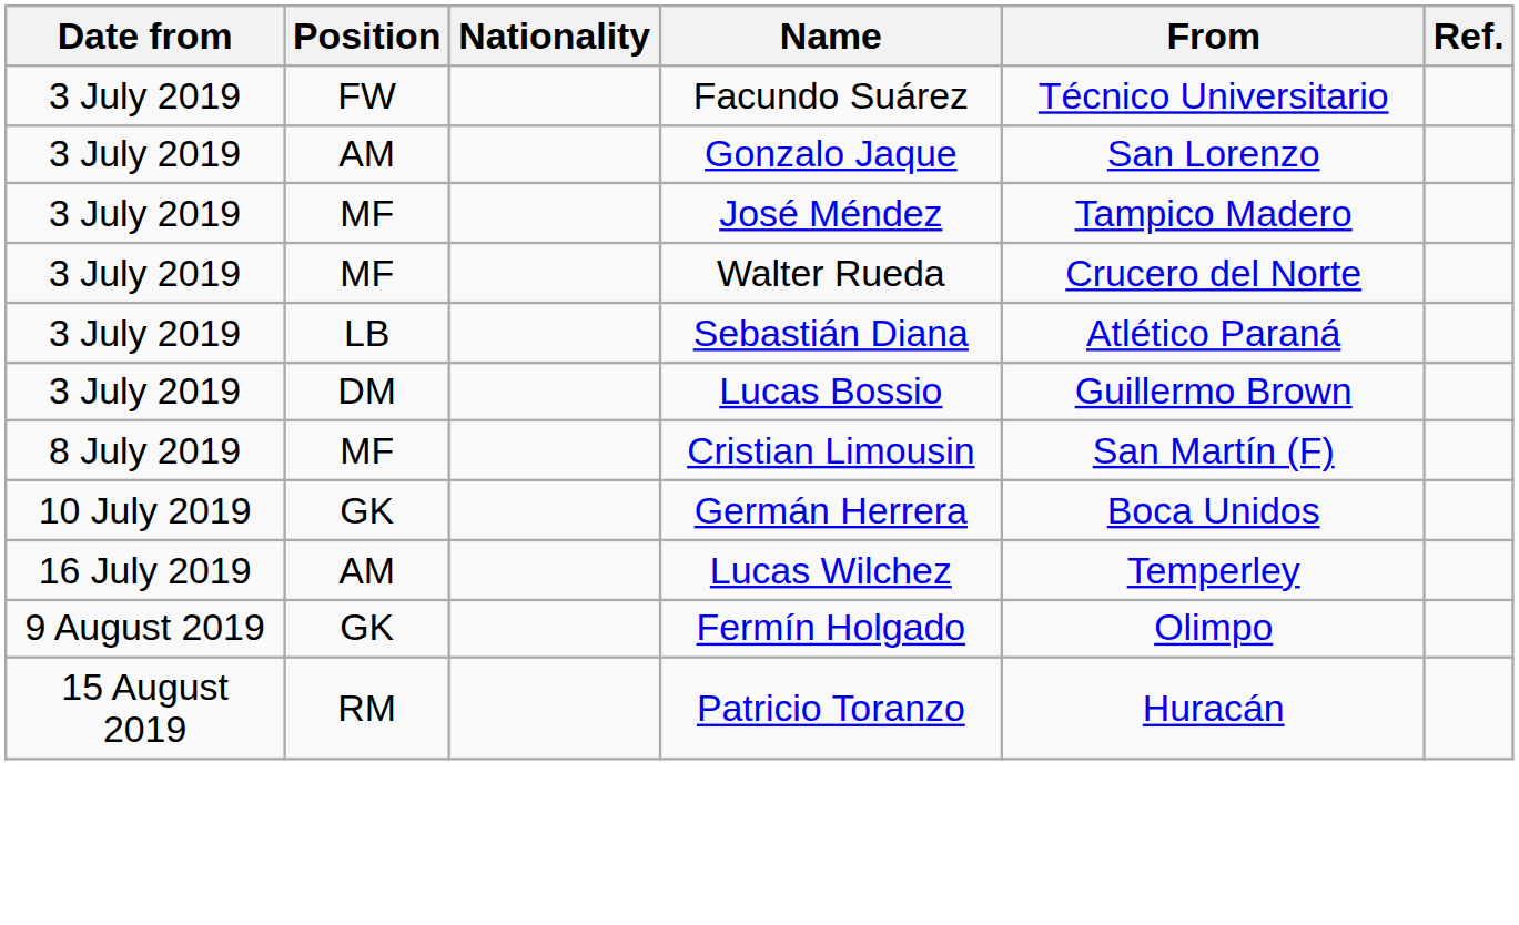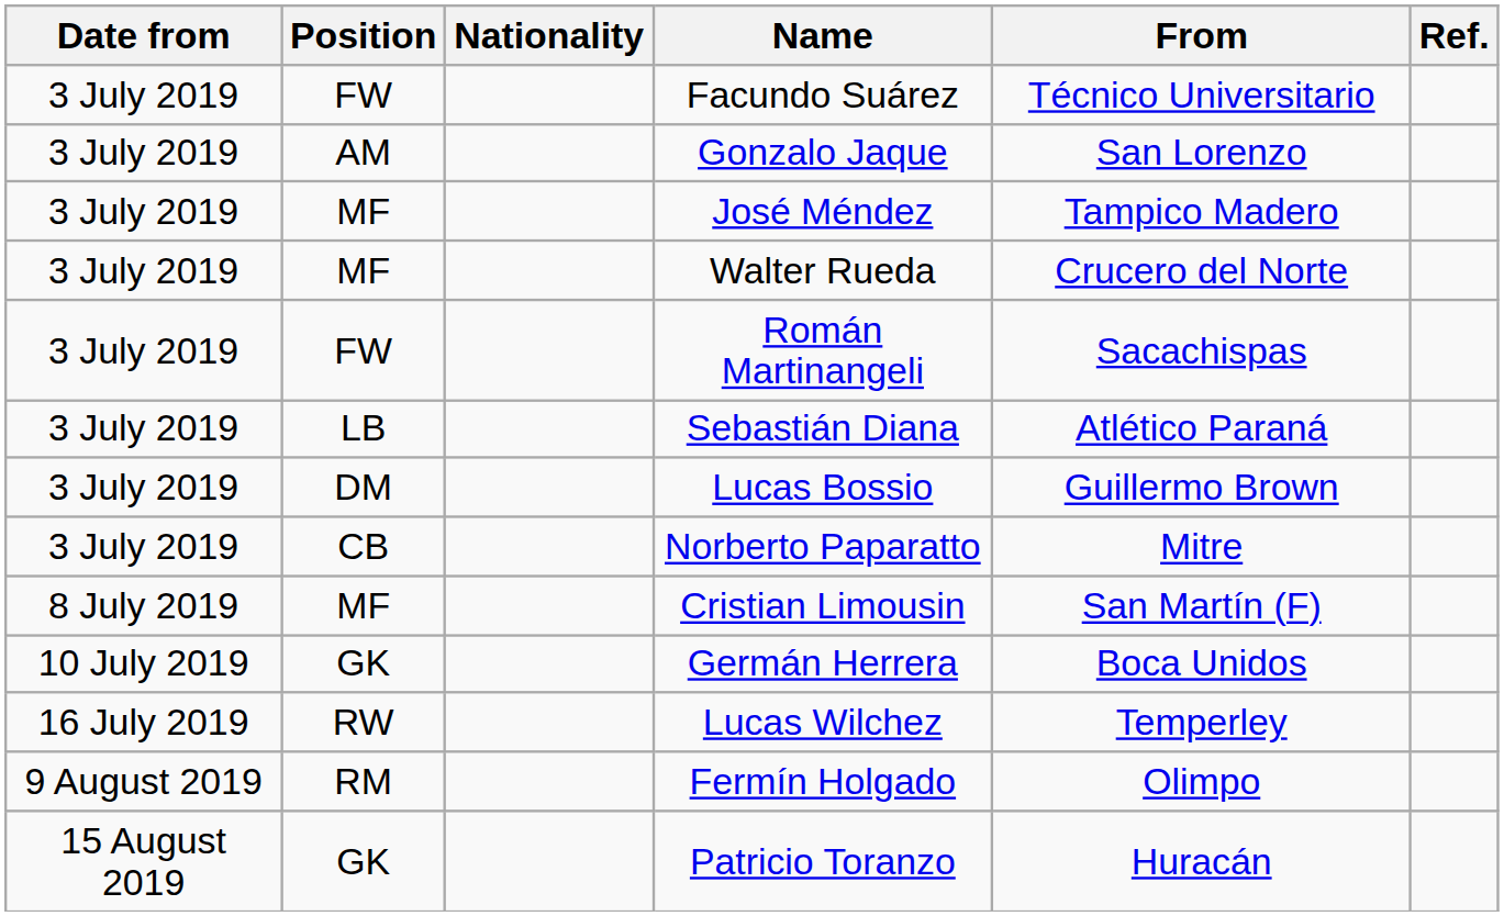 <table class="wikitable" style="text-align:center; font-size:90%; ">
 <tr>
 <th style="background:#; color:#; width:100px;">Date from</th>
 <th style="background:#; color:#; width:50px;">Position</th>
 <th style="background:#; color:#; width:50px;">Nationality</th>
 <th style="background:#; color:#; width:125px;">Name</th>
 <th style="background:#; color:#; width:155px;">From</th>
 <th style="background:#; color:#; width:25px;">Ref.</th>
 </tr>
 <tr>
 <td>3 July 2019</td>
 <td>FW</td>
 <td></td>
 <td>Facundo Suárez</td>
 <td> <a href='#'>Técnico Universitario</a></td>
 <td></td>
 </tr>
 <tr>
 <td>3 July 2019</td>
 <td>AM</td>
 <td></td>
 <td><a href='#'>Gonzalo Jaque</a></td>
 <td> <a href='#'>San Lorenzo</a></td>
 <td></td>
 </tr>
 <tr>
 <td>3 July 2019</td>
 <td>MF</td>
 <td></td>
 <td><a href='#'>José Méndez</a></td>
 <td> <a href='#'>Tampico Madero</a></td>
 <td></td>
 </tr>
 <tr>
 <td>3 July 2019</td>
 <td>MF</td>
 <td></td>
 <td>Walter Rueda</td>
 <td> <a href='#'>Crucero del Norte</a></td>
 <td></td>
 </tr>
 <tr>
 <td>3 July 2019</td>
+<td>FW</td>
+<td></td>
+<td><a href='#'>Román Martinangeli</a></td>
+<td> <a href='#'>Sacachispas</a></td>
+<td></td>
+</tr>
+<tr>
+<td>3 July 2019</td>
 <td>LB</td>
 <td></td>
 <td><a href='#'>Sebastián Diana</a></td>
 <td> <a href='#'>Atlético Paraná</a></td>
 <td></td>
 </tr>
 <tr>
 <td>3 July 2019</td>
 <td>DM</td>
 <td></td>
 <td><a href='#'>Lucas Bossio</a></td>
 <td> <a href='#'>Guillermo Brown</a></td>
+<td></td>
+</tr>
+<tr>
+<td>3 July 2019</td>
+<td>CB</td>
+<td></td>
+<td><a href='#'>Norberto Paparatto</a></td>
+<td> <a href='#'>Mitre</a></td>
 <td></td>
 </tr>
 <tr>
 <td>8 July 2019</td>
 <td>MF</td>
 <td></td>
 <td><a href='#'>Cristian Limousin</a></td>
 <td> <a href='#'>San Martín (F)</a></td>
 <td></td>
 </tr>
 <tr>
 <td>10 July 2019</td>
 <td>GK</td>
 <td></td>
 <td><a href='#'>Germán Herrera</a></td>
 <td> <a href='#'>Boca Unidos</a></td>
 <td></td>
 </tr>
 <tr>
 <td>16 July 2019</td>
-<td>AM</td>
+<td>RW</td>
 <td></td>
 <td><a href='#'>Lucas Wilchez</a></td>
 <td> <a href='#'>Temperley</a></td>
 <td></td>
 </tr>
 <tr>
 <td>9 August 2019</td>
-<td>GK</td>
+<td>RM</td>
 <td></td>
 <td><a href='#'>Fermín Holgado</a></td>
 <td> <a href='#'>Olimpo</a></td>
 <td></td>
 </tr>
 <tr>
 <td>15 August 2019</td>
-<td>RM</td>
+<td>GK</td>
 <td></td>
 <td><a href='#'>Patricio Toranzo</a></td>
 <td> <a href='#'>Huracán</a></td>
 <td></td>
 </tr>
 </table>
